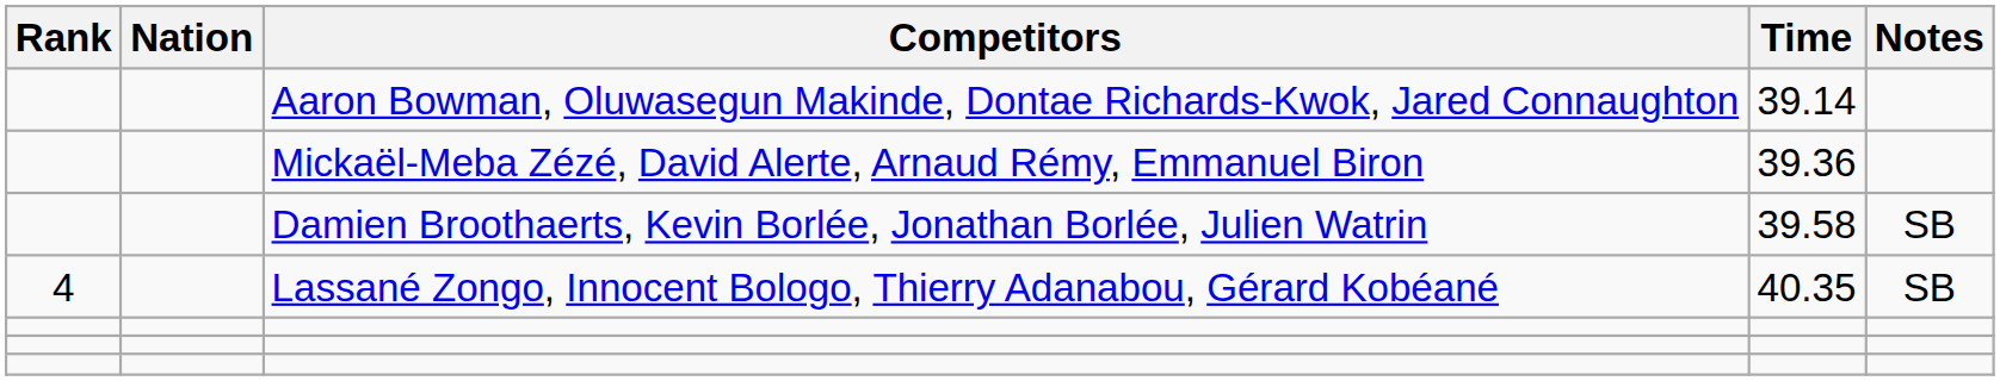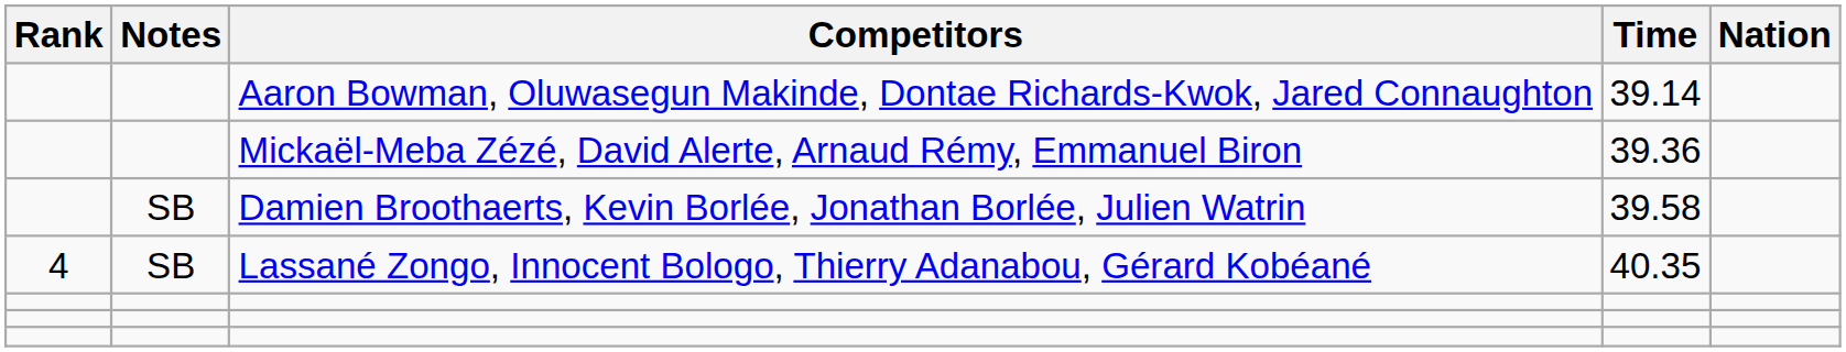 <table class="wikitable sortable" style="text-align:center; font-size:95%">
 <tr>
 <th>Rank</th>
-<th>Nation</th>
+<th>Notes</th>
 <th>Competitors</th>
 <th>Time</th>
-<th>Notes</th>
+<th>Nation</th>
 </tr>
 <tr>
 <td></td>
-<td align=left></td>
+<td></td>
 <td align=left><a href='#'>Aaron Bowman</a>, <a href='#'>Oluwasegun Makinde</a>, <a href='#'>Dontae Richards-Kwok</a>, <a href='#'>Jared Connaughton</a></td>
 <td>39.14</td>
-<td></td>
+<td align=left></td>
 </tr>
 <tr>
 <td></td>
-<td align=left></td>
+<td></td>
 <td align=left><a href='#'>Mickaël-Meba Zézé</a>, <a href='#'>David Alerte</a>, <a href='#'>Arnaud Rémy</a>, <a href='#'>Emmanuel Biron</a></td>
 <td>39.36</td>
-<td></td>
+<td align=left></td>
 </tr>
 <tr>
 <td></td>
-<td align=left></td>
+<td>SB</td>
 <td align=left><a href='#'>Damien Broothaerts</a>, <a href='#'>Kevin Borlée</a>, <a href='#'>Jonathan Borlée</a>, <a href='#'>Julien Watrin</a></td>
 <td>39.58</td>
-<td>SB</td>
+<td align=left></td>
 </tr>
 <tr>
 <td>4</td>
-<td align=left></td>
+<td>SB</td>
 <td align=left><a href='#'>Lassané Zongo</a>, <a href='#'>Innocent Bologo</a>, <a href='#'>Thierry Adanabou</a>, <a href='#'>Gérard Kobéané</a></td>
 <td>40.35</td>
-<td>SB</td>
+<td align=left></td>
 </tr>
 <tr>
 <td></td>
-<td align=left></td>
+<td></td>
 <td align=left></td>
 <td></td>
-<td></td>
+<td align=left></td>
 </tr>
 <tr>
 <td></td>
-<td align=left></td>
+<td></td>
 <td align=left></td>
 <td></td>
-<td></td>
+<td align=left></td>
 </tr>
 <tr>
 <td></td>
-<td align=left></td>
+<td></td>
 <td align=left></td>
 <td></td>
-<td></td>
+<td align=left></td>
 </tr>
 </table>
